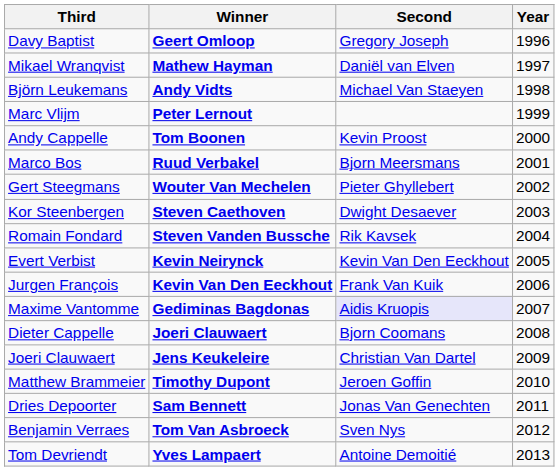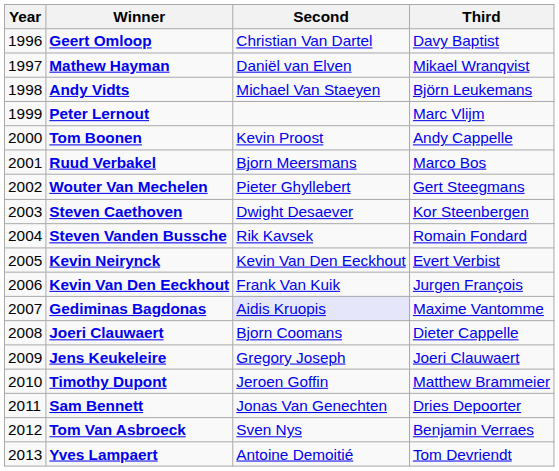 <table class="wikitable sortable" style="font-size:95%">
 <tr>
-<th Colspan=1>Third</th>
+<th>Year</th>
 <th colspan=1>Winner</th>
 <th Colspan=1>Second</th>
-<th>Year</th>
+<th Colspan=1>Third</th>
 </tr>
 <tr>
+<td>1996</td>
+<td> <strong><a href='#'>Geert Omloop</a></strong></td>
+<td> <a href='#'>Christian Van Dartel</a></td>
 <td> <a href='#'>Davy Baptist</a></td>
-<td> <strong><a href='#'>Geert Omloop</a></strong></td>
-<td> <a href='#'>Gregory Joseph</a></td>
-<td>1996</td>
 </tr>
 <tr>
-<td> <a href='#'>Mikael Wranqvist</a></td>
+<td>1997</td>
 <td> <strong><a href='#'>Mathew Hayman</a></strong></td>
 <td> <a href='#'>Daniël van Elven</a></td>
-<td>1997</td>
+<td> <a href='#'>Mikael Wranqvist</a></td>
 </tr>
 <tr>
-<td> <a href='#'>Björn Leukemans</a></td>
+<td>1998</td>
 <td> <strong><a href='#'>Andy Vidts</a></strong></td>
 <td> <a href='#'>Michael Van Staeyen</a></td>
-<td>1998</td>
+<td> <a href='#'>Björn Leukemans</a></td>
 </tr>
 <tr>
-<td> <a href='#'>Marc Vlijm</a></td>
+<td>1999</td>
 <td> <strong><a href='#'>Peter Lernout</a></strong></td>
 <td> </td>
-<td>1999</td>
+<td> <a href='#'>Marc Vlijm</a></td>
 </tr>
 <tr>
-<td> <a href='#'>Andy Cappelle</a></td>
+<td>2000</td>
 <td> <strong><a href='#'>Tom Boonen</a></strong></td>
 <td> <a href='#'>Kevin Proost</a></td>
-<td>2000</td>
+<td> <a href='#'>Andy Cappelle</a></td>
 </tr>
 <tr>
-<td> <a href='#'>Marco Bos</a></td>
+<td>2001</td>
 <td> <strong><a href='#'>Ruud Verbakel</a></strong></td>
 <td> <a href='#'>Bjorn Meersmans</a></td>
-<td>2001</td>
+<td> <a href='#'>Marco Bos</a></td>
 </tr>
 <tr>
-<td> <a href='#'>Gert Steegmans</a></td>
+<td>2002</td>
 <td> <strong><a href='#'>Wouter Van Mechelen</a></strong></td>
 <td> <a href='#'>Pieter Ghyllebert</a></td>
-<td>2002</td>
+<td> <a href='#'>Gert Steegmans</a></td>
 </tr>
 <tr>
-<td> <a href='#'>Kor Steenbergen</a></td>
+<td>2003</td>
 <td> <strong><a href='#'>Steven Caethoven</a></strong></td>
 <td> <a href='#'>Dwight Desaever</a></td>
-<td>2003</td>
+<td> <a href='#'>Kor Steenbergen</a></td>
 </tr>
 <tr>
-<td> <a href='#'>Romain Fondard</a></td>
+<td>2004</td>
 <td> <strong><a href='#'>Steven Vanden Bussche</a></strong></td>
 <td> <a href='#'>Rik Kavsek</a></td>
-<td>2004</td>
+<td> <a href='#'>Romain Fondard</a></td>
 </tr>
 <tr>
-<td> <a href='#'>Evert Verbist</a></td>
+<td>2005</td>
 <td> <strong><a href='#'>Kevin Neirynck</a></strong></td>
 <td> <a href='#'>Kevin Van Den Eeckhout</a></td>
-<td>2005</td>
+<td> <a href='#'>Evert Verbist</a></td>
 </tr>
 <tr>
-<td> <a href='#'>Jurgen François</a></td>
+<td>2006</td>
 <td> <strong><a href='#'>Kevin Van Den Eeckhout</a></strong></td>
 <td> <a href='#'>Frank Van Kuik</a></td>
-<td>2006</td>
+<td> <a href='#'>Jurgen François</a></td>
 </tr>
 <tr>
-<td> <a href='#'>Maxime Vantomme</a></td>
+<td>2007</td>
 <td> <strong><a href='#'>Gediminas Bagdonas</a></strong></td>
 <td style="background: lavender;"> <a href='#'>Aidis Kruopis</a></td>
-<td>2007</td>
+<td> <a href='#'>Maxime Vantomme</a></td>
 </tr>
 <tr>
-<td> <a href='#'>Dieter Cappelle</a></td>
+<td>2008</td>
 <td> <strong><a href='#'>Joeri Clauwaert</a></strong></td>
 <td> <a href='#'>Bjorn Coomans</a></td>
-<td>2008</td>
+<td> <a href='#'>Dieter Cappelle</a></td>
 </tr>
 <tr>
+<td>2009</td>
+<td> <strong><a href='#'>Jens Keukeleire</a></strong></td>
+<td> <a href='#'>Gregory Joseph</a></td>
 <td> <a href='#'>Joeri Clauwaert</a></td>
-<td> <strong><a href='#'>Jens Keukeleire</a></strong></td>
-<td> <a href='#'>Christian Van Dartel</a></td>
-<td>2009</td>
 </tr>
 <tr>
-<td> <a href='#'>Matthew Brammeier</a></td>
+<td>2010</td>
 <td> <strong><a href='#'>Timothy Dupont</a></strong></td>
 <td> <a href='#'>Jeroen Goffin</a></td>
-<td>2010</td>
+<td> <a href='#'>Matthew Brammeier</a></td>
 </tr>
 <tr>
-<td> <a href='#'>Dries Depoorter</a></td>
+<td>2011</td>
 <td> <strong><a href='#'>Sam Bennett</a></strong></td>
 <td> <a href='#'>Jonas Van Genechten</a></td>
-<td>2011</td>
+<td> <a href='#'>Dries Depoorter</a></td>
 </tr>
 <tr>
-<td> <a href='#'>Benjamin Verraes</a></td>
+<td>2012</td>
 <td> <strong><a href='#'>Tom Van Asbroeck</a></strong></td>
 <td> <a href='#'>Sven Nys</a></td>
-<td>2012</td>
+<td> <a href='#'>Benjamin Verraes</a></td>
 </tr>
 <tr>
-<td> <a href='#'>Tom Devriendt</a></td>
+<td>2013</td>
 <td> <strong><a href='#'>Yves Lampaert</a></strong></td>
 <td> <a href='#'>Antoine Demoitié</a></td>
-<td>2013</td>
+<td> <a href='#'>Tom Devriendt</a></td>
 </tr>
 </table>
